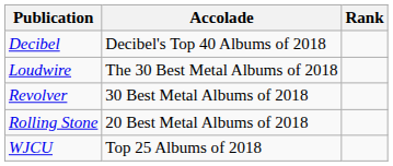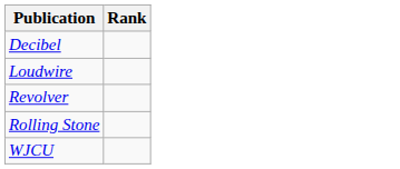 <table class="sortable wikitable">
 <tr>
 <th>Publication</th>
-<th>Accolade</th>
 <th>Rank</th>
 </tr>
 <tr>
 <td><em><a href='#'>Decibel</a></em></td>
-<td>Decibel's Top 40 Albums of 2018</td>
 <td></td>
 </tr>
 <tr>
 <td><em><a href='#'>Loudwire</a></em></td>
-<td>The 30 Best Metal Albums of 2018</td>
 <td></td>
 </tr>
 <tr>
 <td><em><a href='#'>Revolver</a></em></td>
-<td>30 Best Metal Albums of 2018</td>
 <td></td>
 </tr>
 <tr>
 <td><em><a href='#'>Rolling Stone</a></em></td>
-<td>20 Best Metal Albums of 2018</td>
 <td></td>
 </tr>
 <tr>
 <td><em><a href='#'>WJCU</a></em></td>
-<td>Top 25 Albums of 2018</td>
 <td></td>
 </tr>
 </table>
